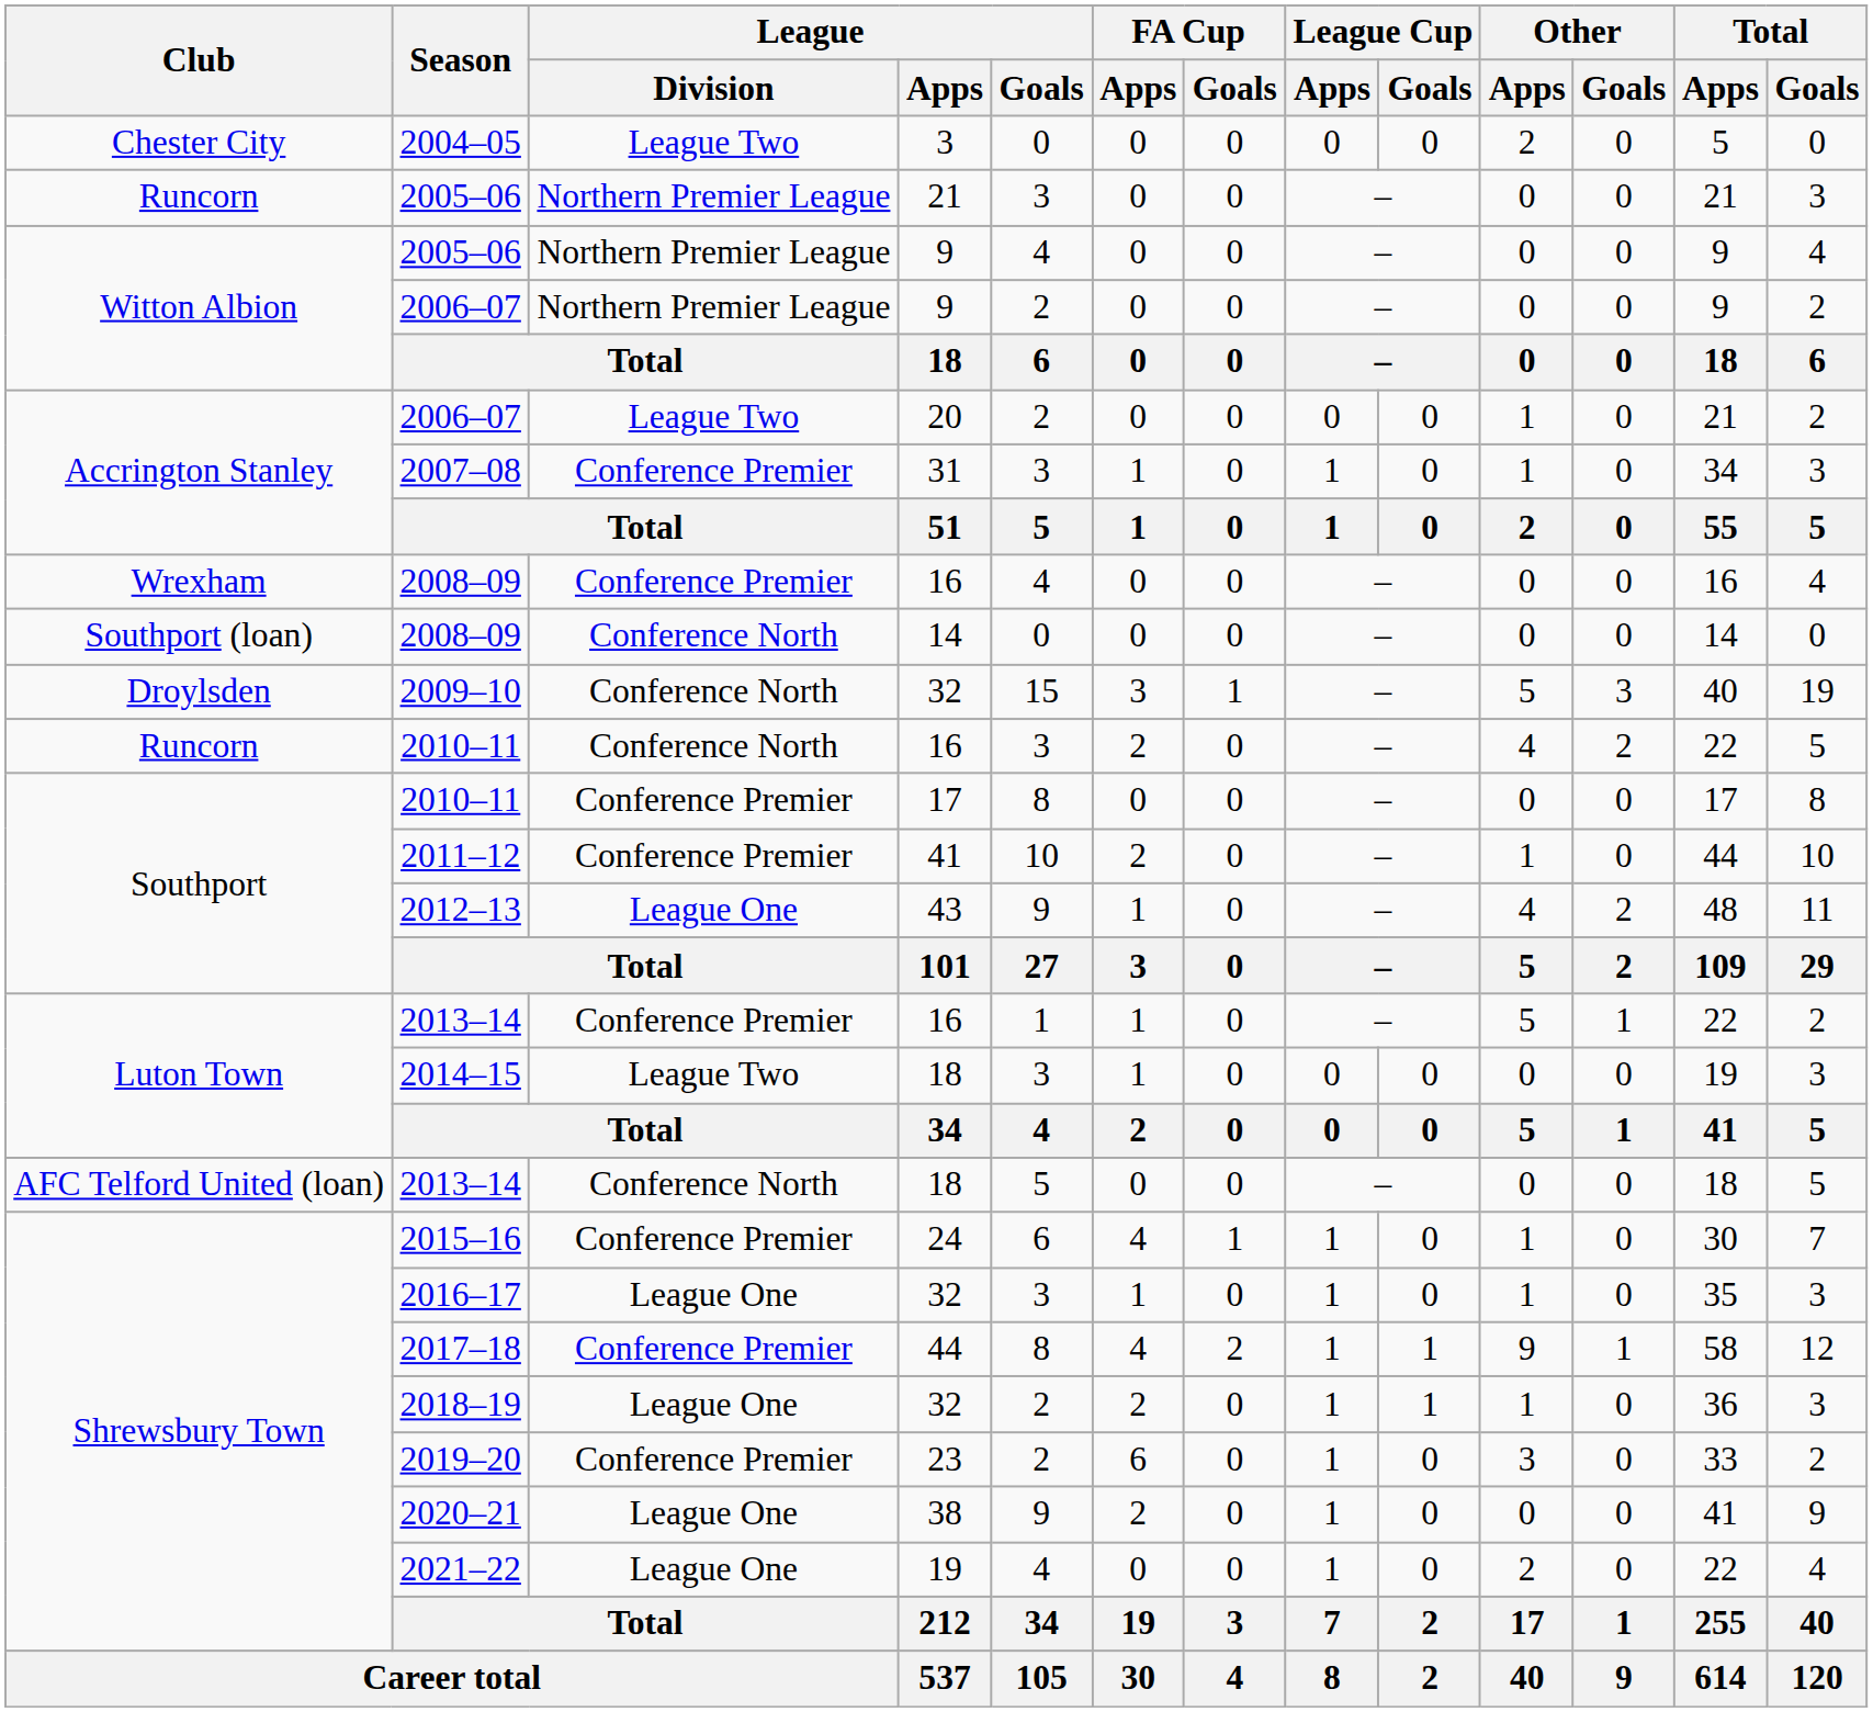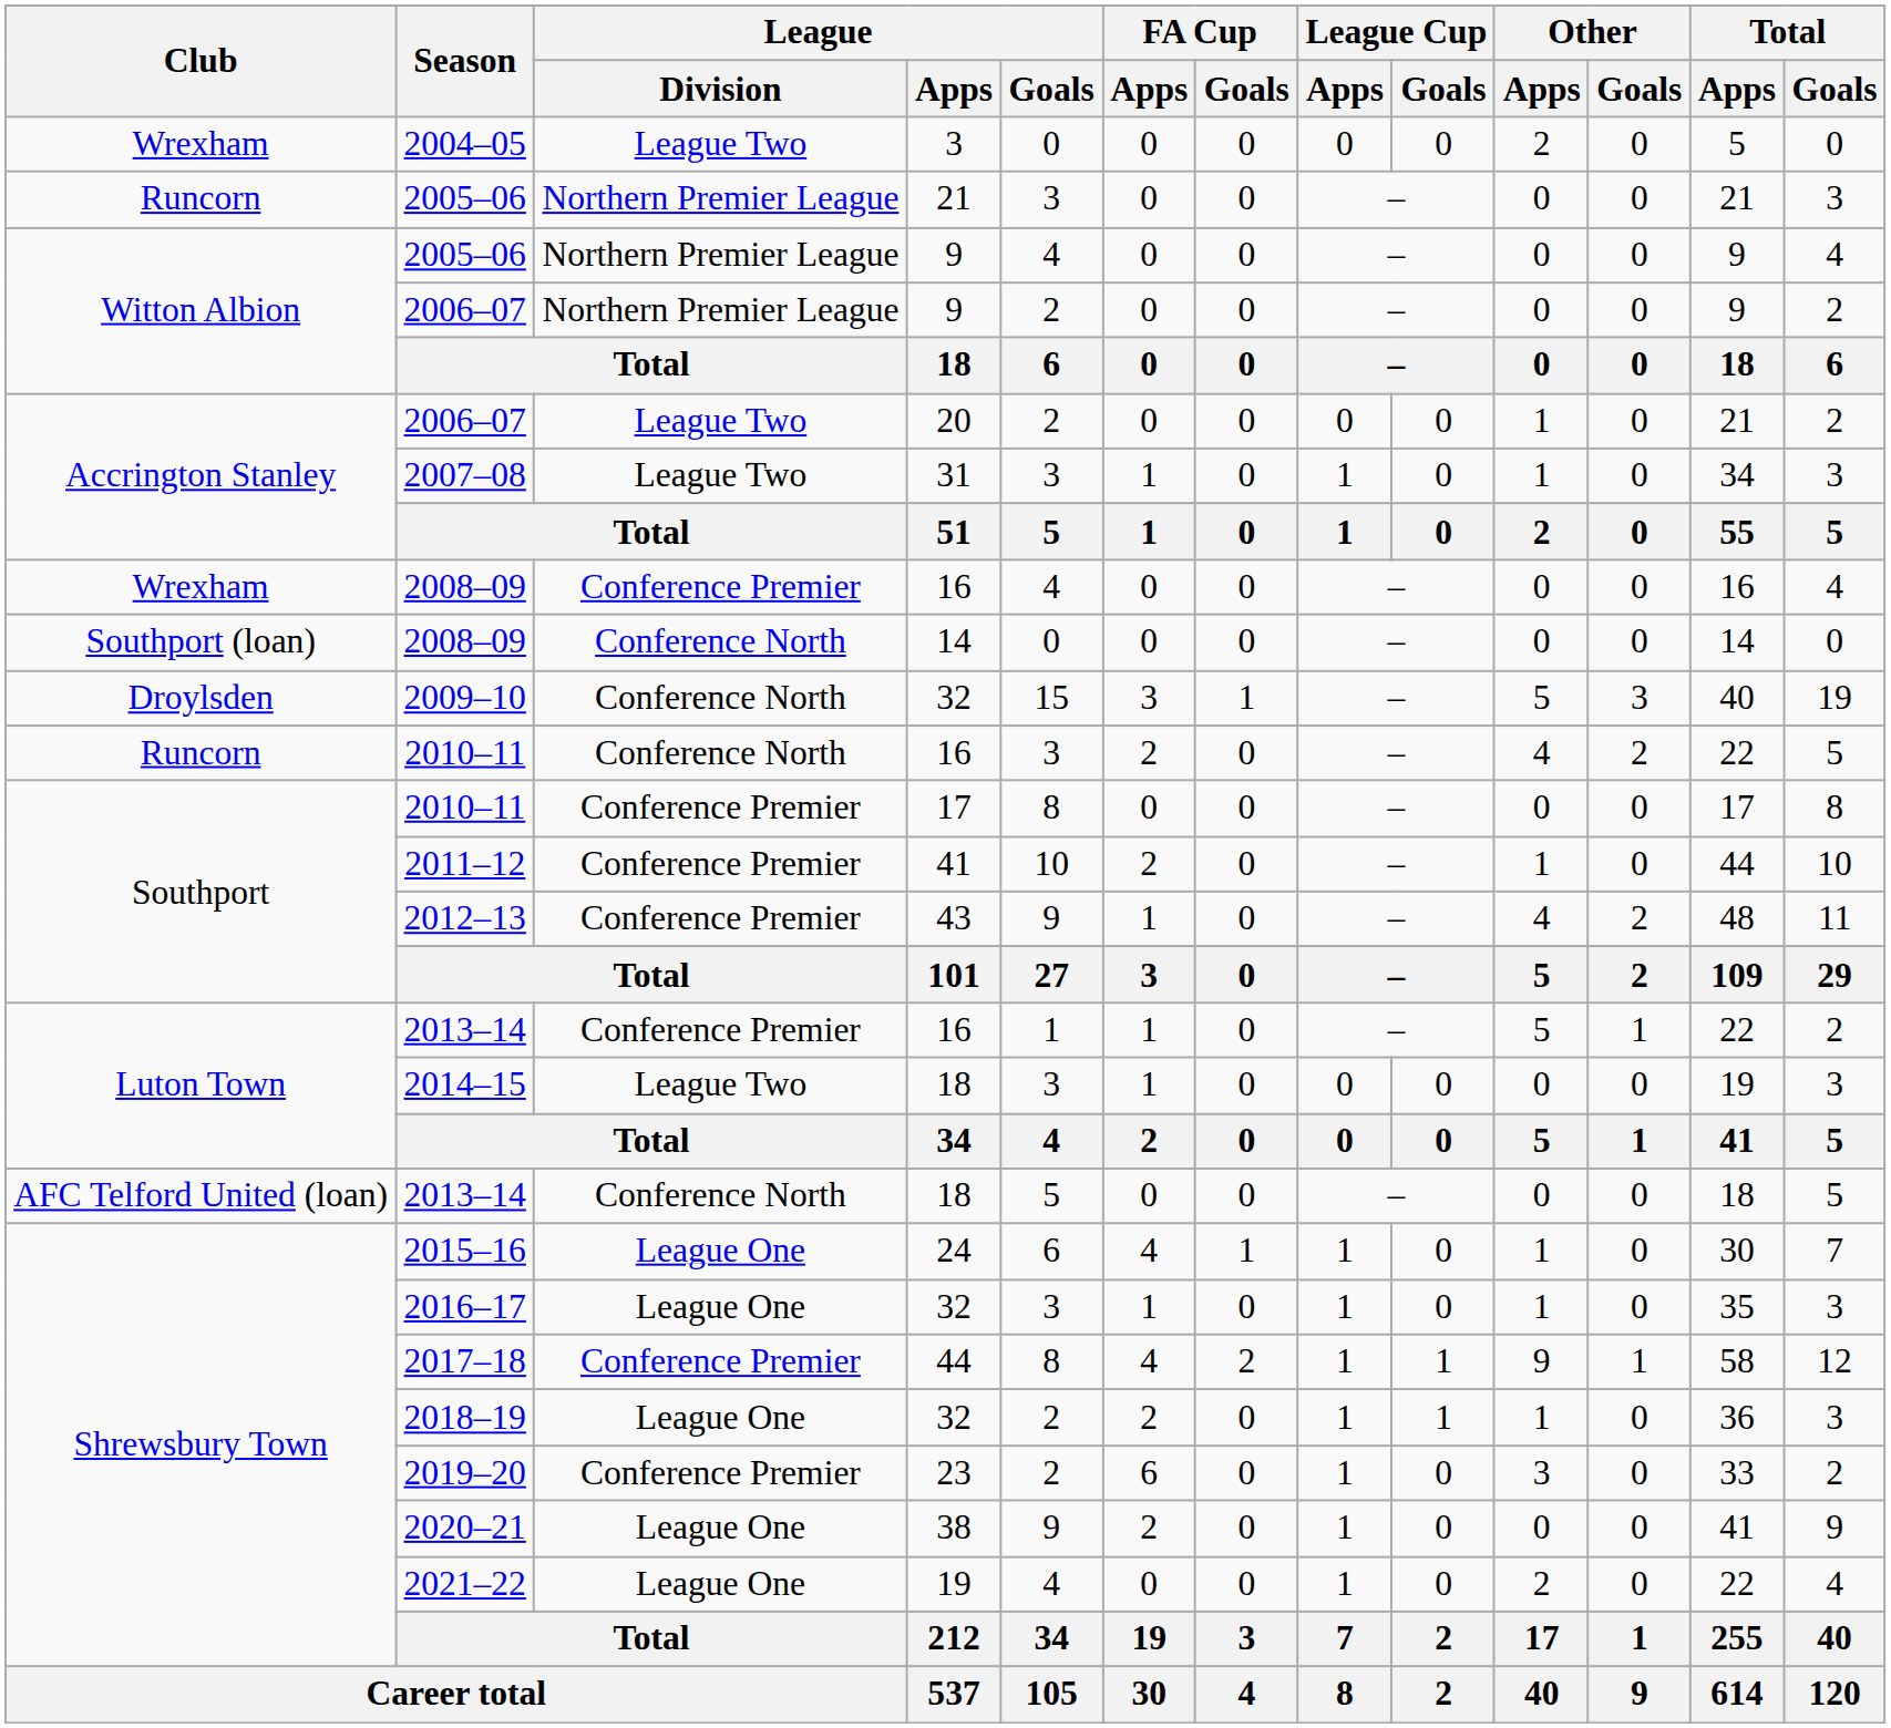 <table class="wikitable" style="text-align: center;">
 <tr>
 <th rowspan="2">Club</th>
 <th rowspan="2">Season</th>
 <th colspan="3">League</th>
 <th colspan="2">FA Cup</th>
 <th colspan="2">League Cup</th>
 <th colspan="2">Other</th>
 <th colspan="2">Total</th>
 </tr>
 <tr>
 <th>Division</th>
 <th>Apps</th>
 <th>Goals</th>
 <th>Apps</th>
 <th>Goals</th>
 <th>Apps</th>
 <th>Goals</th>
 <th>Apps</th>
 <th>Goals</th>
 <th>Apps</th>
 <th>Goals</th>
 </tr>
 <tr>
-<td><a href='#'>Chester City</a></td>
+<td><a href='#'>Wrexham</a></td>
 <td><a href='#'>2004–05</a></td>
 <td><a href='#'>League Two</a></td>
 <td>3</td>
 <td>0</td>
 <td>0</td>
 <td>0</td>
 <td>0</td>
 <td>0</td>
 <td>2</td>
 <td>0</td>
 <td>5</td>
 <td>0</td>
 </tr>
 <tr>
 <td><a href='#'>Runcorn</a></td>
 <td><a href='#'>2005–06</a></td>
 <td><a href='#'>Northern Premier League</a></td>
 <td>21</td>
 <td>3</td>
 <td>0</td>
 <td>0</td>
 <td colspan="2">–</td>
 <td>0</td>
 <td>0</td>
 <td>21</td>
 <td>3</td>
 </tr>
 <tr>
 <td rowspan="3" valign="center"><a href='#'>Witton Albion</a></td>
 <td><a href='#'>2005–06</a></td>
 <td>Northern Premier League</td>
 <td>9</td>
 <td>4</td>
 <td>0</td>
 <td>0</td>
 <td colspan="2">–</td>
 <td>0</td>
 <td>0</td>
 <td>9</td>
 <td>4</td>
 </tr>
 <tr>
 <td><a href='#'>2006–07</a></td>
 <td>Northern Premier League</td>
 <td>9</td>
 <td>2</td>
 <td>0</td>
 <td>0</td>
 <td colspan="2">–</td>
 <td>0</td>
 <td>0</td>
 <td>9</td>
 <td>2</td>
 </tr>
 <tr>
 <th colspan="2">Total</th>
 <th>18</th>
 <th>6</th>
 <th>0</th>
 <th>0</th>
 <th colspan="2">–</th>
 <th>0</th>
 <th>0</th>
 <th>18</th>
 <th>6</th>
 </tr>
 <tr>
 <td rowspan="3" valign="center"><a href='#'>Accrington Stanley</a></td>
 <td><a href='#'>2006–07</a></td>
 <td><a href='#'>League Two</a></td>
 <td>20</td>
 <td>2</td>
 <td>0</td>
 <td>0</td>
 <td>0</td>
 <td>0</td>
 <td>1</td>
 <td>0</td>
 <td>21</td>
 <td>2</td>
 </tr>
 <tr>
 <td><a href='#'>2007–08</a></td>
-<td><a href='#'>Conference Premier</a></td>
+<td>League Two</td>
 <td>31</td>
 <td>3</td>
 <td>1</td>
 <td>0</td>
 <td>1</td>
 <td>0</td>
 <td>1</td>
 <td>0</td>
 <td>34</td>
 <td>3</td>
 </tr>
 <tr>
 <th colspan="2">Total</th>
 <th>51</th>
 <th>5</th>
 <th>1</th>
 <th>0</th>
 <th>1</th>
 <th>0</th>
 <th>2</th>
 <th>0</th>
 <th>55</th>
 <th>5</th>
 </tr>
 <tr>
 <td><a href='#'>Wrexham</a></td>
 <td><a href='#'>2008–09</a></td>
 <td><a href='#'>Conference Premier</a></td>
 <td>16</td>
 <td>4</td>
 <td>0</td>
 <td>0</td>
 <td colspan="2">–</td>
 <td>0</td>
 <td>0</td>
 <td>16</td>
 <td>4</td>
 </tr>
 <tr>
 <td><a href='#'>Southport</a> (loan)</td>
 <td><a href='#'>2008–09</a></td>
 <td><a href='#'>Conference North</a></td>
 <td>14</td>
 <td>0</td>
 <td>0</td>
 <td>0</td>
 <td colspan="2">–</td>
 <td>0</td>
 <td>0</td>
 <td>14</td>
 <td>0</td>
 </tr>
 <tr>
 <td rowspan="1" valign="center"><a href='#'>Droylsden</a></td>
 <td><a href='#'>2009–10</a></td>
 <td>Conference North</td>
 <td>32</td>
 <td>15</td>
 <td>3</td>
 <td>1</td>
 <td colspan="2">–</td>
 <td>5</td>
 <td>3</td>
 <td>40</td>
 <td>19</td>
 </tr>
 <tr>
 <td><a href='#'>Runcorn</a></td>
 <td><a href='#'>2010–11</a></td>
 <td>Conference North</td>
 <td>16</td>
 <td>3</td>
 <td>2</td>
 <td>0</td>
 <td colspan="2">–</td>
 <td>4</td>
 <td>2</td>
 <td>22</td>
 <td>5</td>
 </tr>
 <tr>
 <td rowspan="4" valign="center">Southport</td>
 <td><a href='#'>2010–11</a></td>
 <td>Conference Premier</td>
 <td>17</td>
 <td>8</td>
 <td>0</td>
 <td>0</td>
 <td colspan="2">–</td>
 <td>0</td>
 <td>0</td>
 <td>17</td>
 <td>8</td>
 </tr>
 <tr>
 <td><a href='#'>2011–12</a></td>
 <td>Conference Premier</td>
 <td>41</td>
 <td>10</td>
 <td>2</td>
 <td>0</td>
 <td colspan="2">–</td>
 <td>1</td>
 <td>0</td>
 <td>44</td>
 <td>10</td>
 </tr>
 <tr>
 <td><a href='#'>2012–13</a></td>
-<td><a href='#'>League One</a></td>
+<td>Conference Premier</td>
 <td>43</td>
 <td>9</td>
 <td>1</td>
 <td>0</td>
 <td colspan="2">–</td>
 <td>4</td>
 <td>2</td>
 <td>48</td>
 <td>11</td>
 </tr>
 <tr>
 <th colspan="2">Total</th>
 <th>101</th>
 <th>27</th>
 <th>3</th>
 <th>0</th>
 <th colspan="2">–</th>
 <th>5</th>
 <th>2</th>
 <th>109</th>
 <th>29</th>
 </tr>
 <tr>
 <td rowspan="3" valign="center"><a href='#'>Luton Town</a></td>
 <td><a href='#'>2013–14</a></td>
 <td>Conference Premier</td>
 <td>16</td>
 <td>1</td>
 <td>1</td>
 <td>0</td>
 <td colspan="2">–</td>
 <td>5</td>
 <td>1</td>
 <td>22</td>
 <td>2</td>
 </tr>
 <tr>
 <td><a href='#'>2014–15</a></td>
 <td>League Two</td>
 <td>18</td>
 <td>3</td>
 <td>1</td>
 <td>0</td>
 <td>0</td>
 <td>0</td>
 <td>0</td>
 <td>0</td>
 <td>19</td>
 <td>3</td>
 </tr>
 <tr>
 <th colspan="2">Total</th>
 <th>34</th>
 <th>4</th>
 <th>2</th>
 <th>0</th>
 <th>0</th>
 <th>0</th>
 <th>5</th>
 <th>1</th>
 <th>41</th>
 <th>5</th>
 </tr>
 <tr>
 <td><a href='#'>AFC Telford United</a> (loan)</td>
 <td><a href='#'>2013–14</a></td>
 <td>Conference North</td>
 <td>18</td>
 <td>5</td>
 <td>0</td>
 <td>0</td>
 <td colspan="2">–</td>
 <td>0</td>
 <td>0</td>
 <td>18</td>
 <td>5</td>
 </tr>
 <tr>
 <td rowspan="8" valign="center"><a href='#'>Shrewsbury Town</a></td>
 <td><a href='#'>2015–16</a></td>
-<td>Conference Premier</td>
+<td><a href='#'>League One</a></td>
 <td>24</td>
 <td>6</td>
 <td>4</td>
 <td>1</td>
 <td>1</td>
 <td>0</td>
 <td>1</td>
 <td>0</td>
 <td>30</td>
 <td>7</td>
 </tr>
 <tr>
 <td><a href='#'>2016–17</a></td>
 <td>League One</td>
 <td>32</td>
 <td>3</td>
 <td>1</td>
 <td>0</td>
 <td>1</td>
 <td>0</td>
 <td>1</td>
 <td>0</td>
 <td>35</td>
 <td>3</td>
 </tr>
 <tr>
 <td><a href='#'>2017–18</a></td>
 <td><a href='#'>Conference Premier</a></td>
 <td>44</td>
 <td>8</td>
 <td>4</td>
 <td>2</td>
 <td>1</td>
 <td>1</td>
 <td>9</td>
 <td>1</td>
 <td>58</td>
 <td>12</td>
 </tr>
 <tr>
 <td><a href='#'>2018–19</a></td>
 <td>League One</td>
 <td>32</td>
 <td>2</td>
 <td>2</td>
 <td>0</td>
 <td>1</td>
 <td>1</td>
 <td>1</td>
 <td>0</td>
 <td>36</td>
 <td>3</td>
 </tr>
 <tr>
 <td><a href='#'>2019–20</a></td>
 <td>Conference Premier</td>
 <td>23</td>
 <td>2</td>
 <td>6</td>
 <td>0</td>
 <td>1</td>
 <td>0</td>
 <td>3</td>
 <td>0</td>
 <td>33</td>
 <td>2</td>
 </tr>
 <tr>
 <td><a href='#'>2020–21</a></td>
 <td>League One</td>
 <td>38</td>
 <td>9</td>
 <td>2</td>
 <td>0</td>
 <td>1</td>
 <td>0</td>
 <td>0</td>
 <td>0</td>
 <td>41</td>
 <td>9</td>
 </tr>
 <tr>
 <td><a href='#'>2021–22</a></td>
 <td>League One</td>
 <td>19</td>
 <td>4</td>
 <td>0</td>
 <td>0</td>
 <td>1</td>
 <td>0</td>
 <td>2</td>
 <td>0</td>
 <td>22</td>
 <td>4</td>
 </tr>
 <tr>
 <th colspan="2">Total</th>
 <th>212</th>
 <th>34</th>
 <th>19</th>
 <th>3</th>
 <th>7</th>
 <th>2</th>
 <th>17</th>
 <th>1</th>
 <th>255</th>
 <th>40</th>
 </tr>
 <tr>
 <th colspan="3">Career total</th>
 <th>537</th>
 <th>105</th>
 <th>30</th>
 <th>4</th>
 <th>8</th>
 <th>2</th>
 <th>40</th>
 <th>9</th>
 <th>614</th>
 <th>120</th>
 </tr>
 </table>
